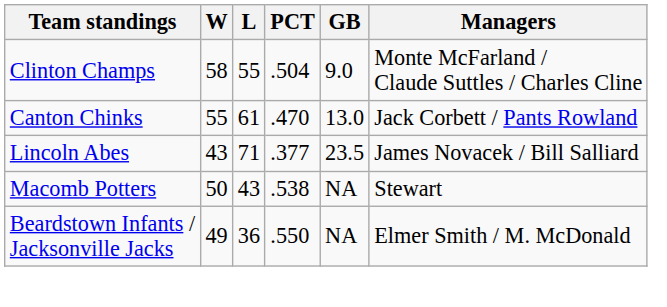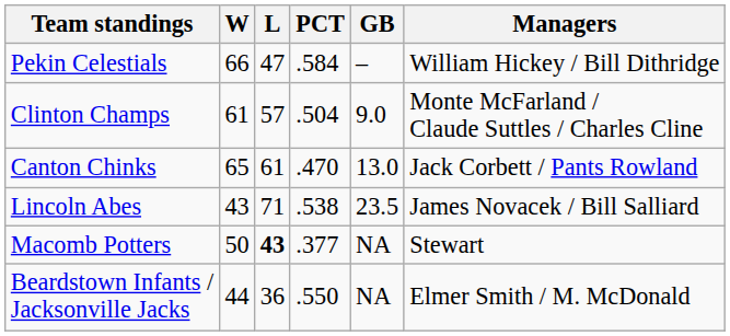 <table class="wikitable">
 <tr>
 <th>Team standings</th>
 <th>W</th>
 <th>L</th>
 <th>PCT</th>
 <th>GB</th>
 <th>Managers</th>
 </tr>
 <tr>
+<td><a href='#'>Pekin Celestials</a></td>
+<td>66</td>
+<td>47</td>
+<td>.584</td>
+<td>–</td>
+<td>William Hickey / Bill Dithridge</td>
+</tr>
+<tr>
 <td><a href='#'>Clinton Champs</a></td>
-<td>58</td>
-<td>55</td>
+<td>61</td>
+<td>57</td>
 <td>.504</td>
 <td>9.0</td>
 <td>Monte McFarland /<br> Claude Suttles / Charles Cline</td>
 </tr>
 <tr>
 <td><a href='#'>Canton Chinks</a></td>
-<td>55</td>
+<td>65</td>
 <td>61</td>
 <td>.470</td>
 <td>13.0</td>
 <td>Jack Corbett / <a href='#'>Pants Rowland</a></td>
 </tr>
 <tr>
 <td><a href='#'>Lincoln Abes</a></td>
 <td>43</td>
 <td>71</td>
-<td>.377</td>
+<td>.538</td>
 <td>23.5</td>
 <td>James Novacek / Bill Salliard</td>
 </tr>
 <tr>
 <td><a href='#'>Macomb Potters</a></td>
 <td>50</td>
-<td>43</td>
-<td>.538</td>
+<td><strong>43</strong></td>
+<td>.377</td>
 <td>NA</td>
 <td>Stewart</td>
 </tr>
 <tr>
 <td><a href='#'>Beardstown Infants</a> /<br><a href='#'>Jacksonville Jacks</a></td>
-<td>49</td>
+<td>44</td>
 <td>36</td>
 <td>.550</td>
 <td>NA</td>
 <td>Elmer Smith / M. McDonald</td>
 </tr>
 </table>
